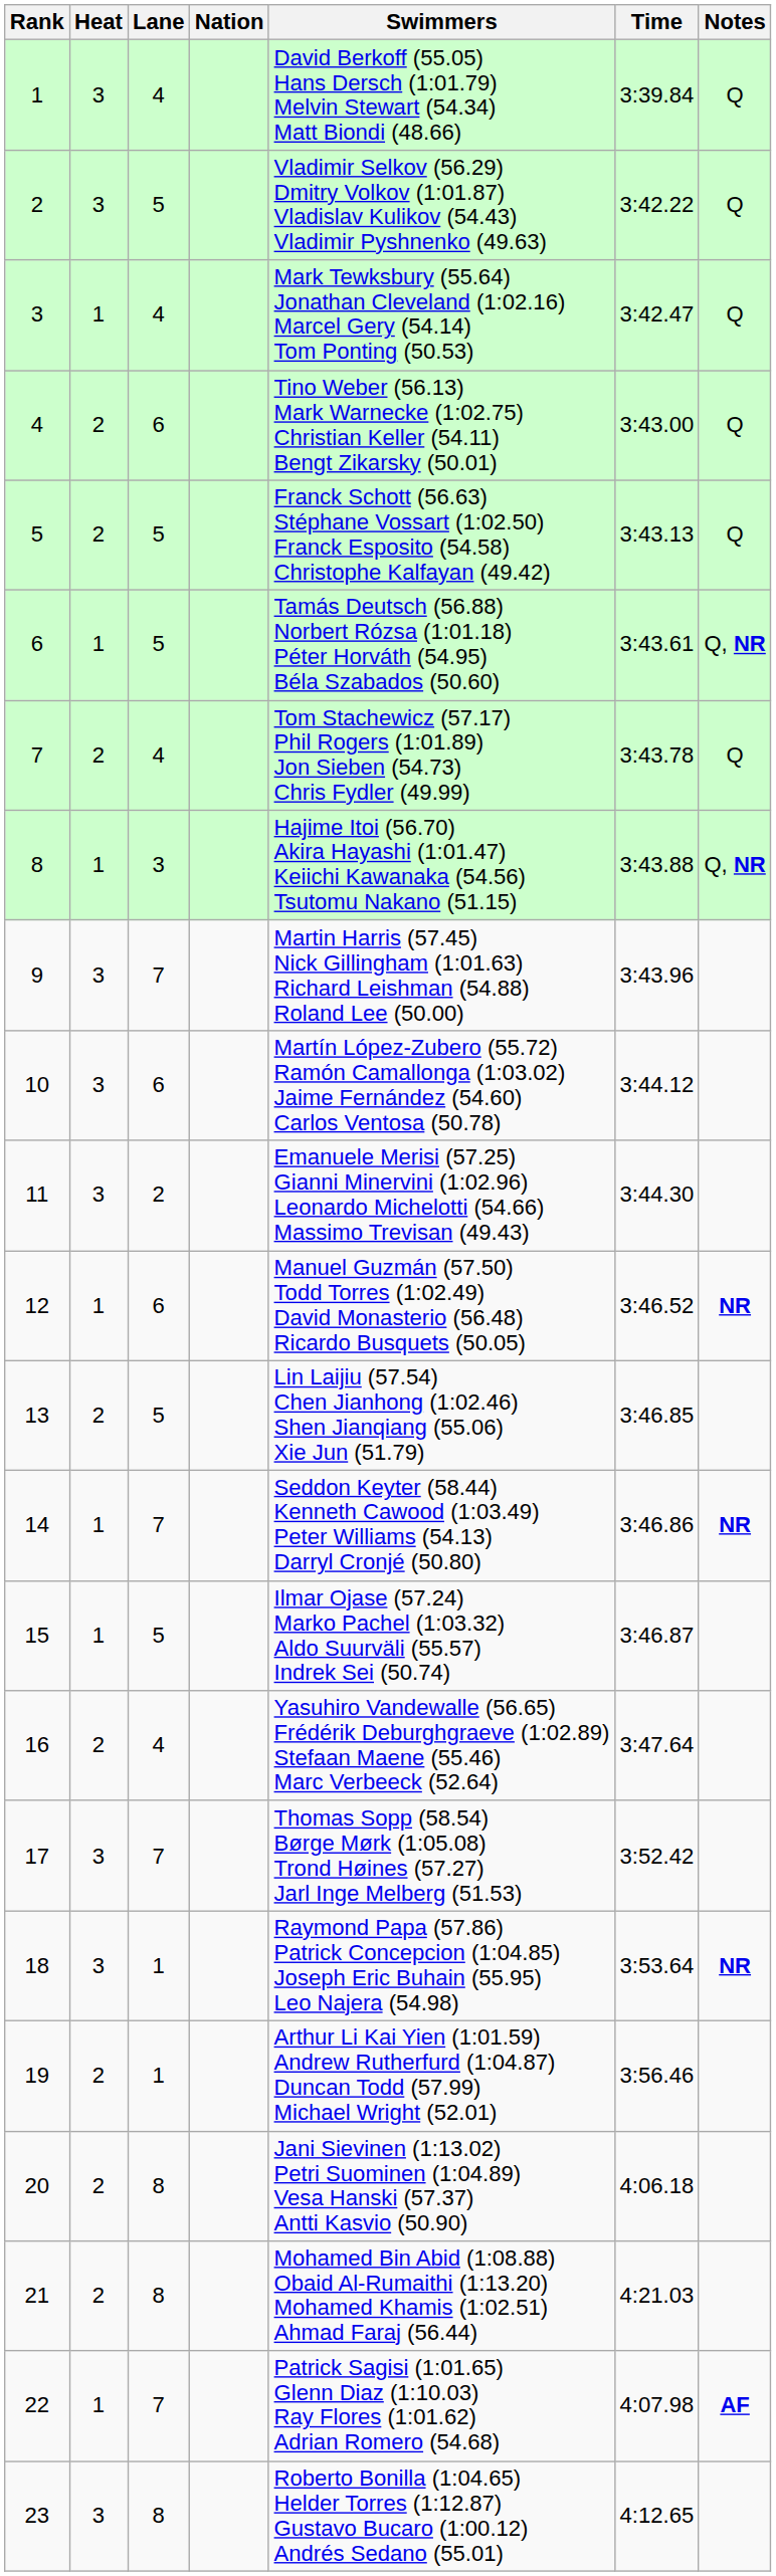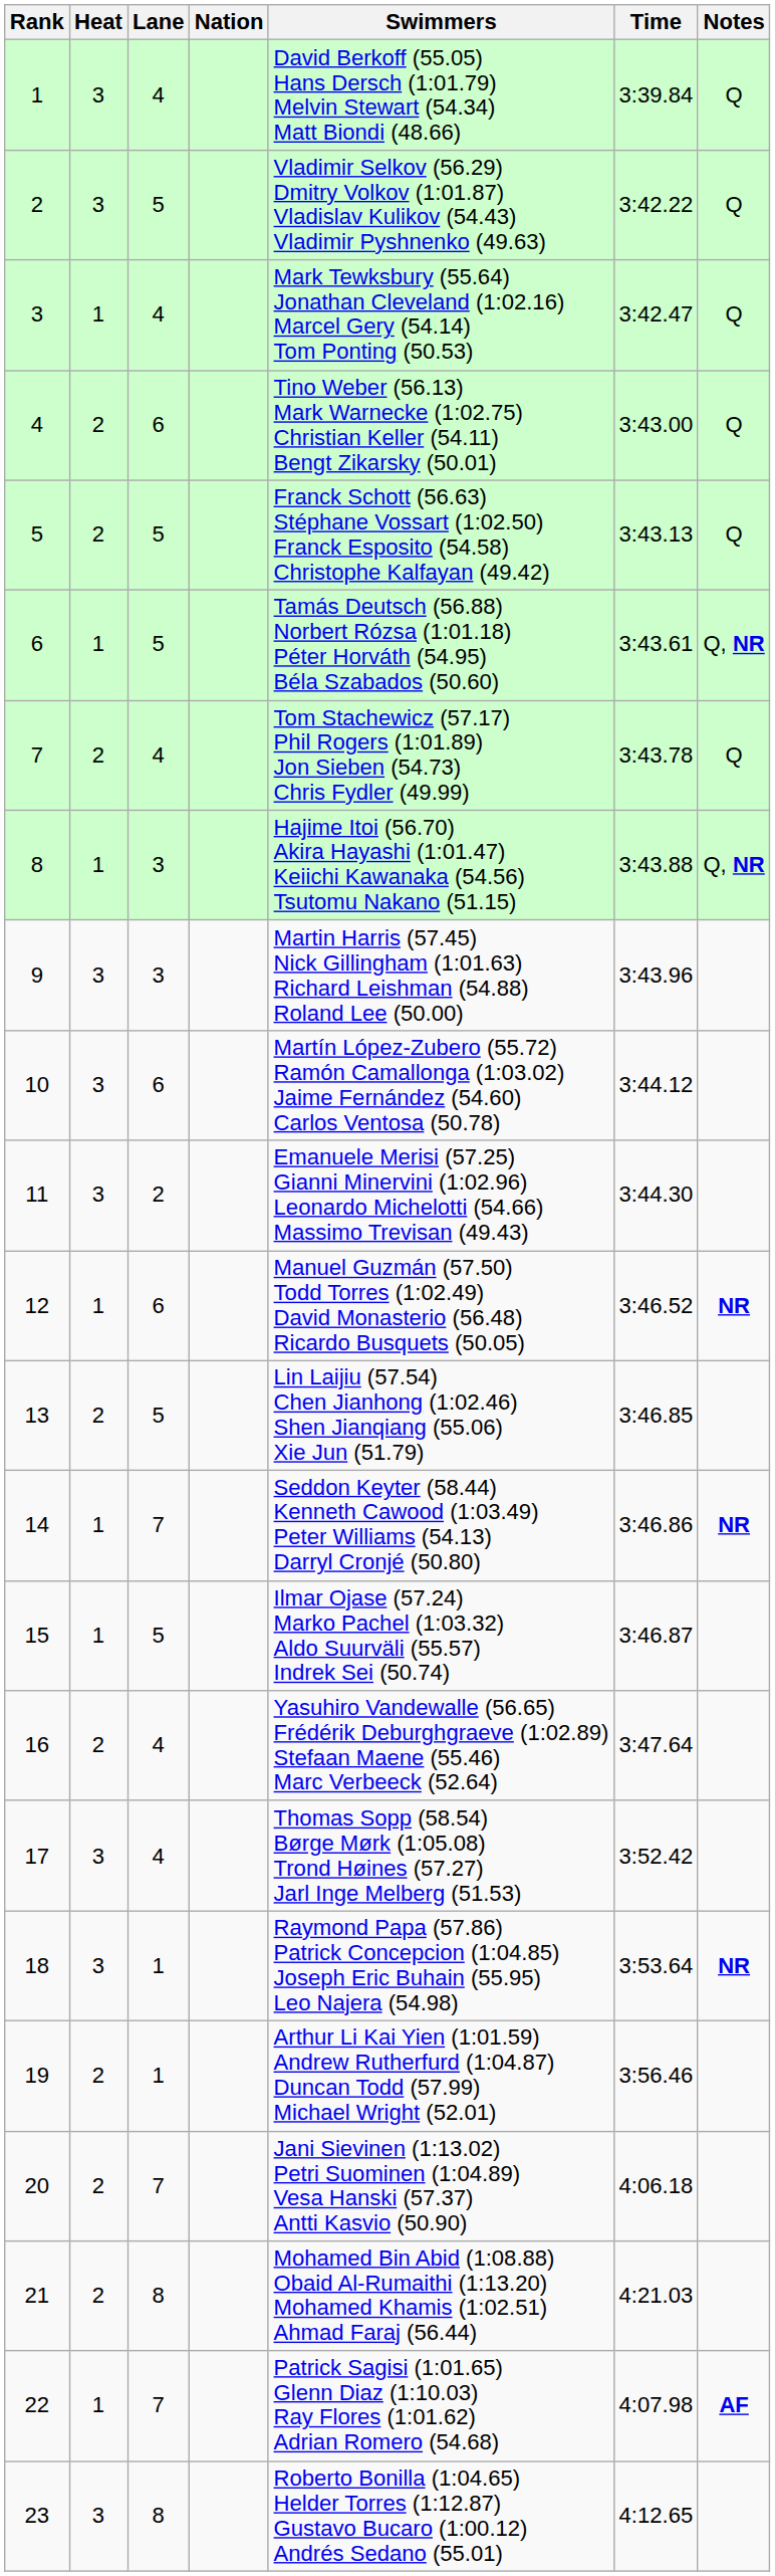 <table class="wikitable sortable" style="text-align:center">
 <tr>
 <th>Rank</th>
 <th>Heat</th>
 <th>Lane</th>
 <th>Nation</th>
 <th>Swimmers</th>
 <th>Time</th>
 <th>Notes</th>
 </tr>
 <tr bgcolor=#cfc>
 <td>1</td>
 <td>3</td>
 <td>4</td>
 <td align=left></td>
 <td align=left><a href='#'>David Berkoff</a> (55.05)<br><a href='#'>Hans Dersch</a> (1:01.79)<br><a href='#'>Melvin Stewart</a> (54.34)<br><a href='#'>Matt Biondi</a> (48.66)</td>
 <td>3:39.84</td>
 <td>Q</td>
 </tr>
 <tr bgcolor=#cfc>
 <td>2</td>
 <td>3</td>
 <td>5</td>
 <td align=left></td>
 <td align=left><a href='#'>Vladimir Selkov</a> (56.29)<br><a href='#'>Dmitry Volkov</a> (1:01.87)<br><a href='#'>Vladislav Kulikov</a> (54.43)<br><a href='#'>Vladimir Pyshnenko</a> (49.63)</td>
 <td>3:42.22</td>
 <td>Q</td>
 </tr>
 <tr bgcolor=#cfc>
 <td>3</td>
 <td>1</td>
 <td>4</td>
 <td align=left></td>
 <td align=left><a href='#'>Mark Tewksbury</a> (55.64)<br><a href='#'>Jonathan Cleveland</a> (1:02.16)<br><a href='#'>Marcel Gery</a> (54.14)<br><a href='#'>Tom Ponting</a> (50.53)</td>
 <td>3:42.47</td>
 <td>Q</td>
 </tr>
 <tr bgcolor=#cfc>
 <td>4</td>
 <td>2</td>
 <td>6</td>
 <td align=left></td>
 <td align=left><a href='#'>Tino Weber</a> (56.13)<br><a href='#'>Mark Warnecke</a> (1:02.75)<br><a href='#'>Christian Keller</a> (54.11)<br><a href='#'>Bengt Zikarsky</a> (50.01)</td>
 <td>3:43.00</td>
 <td>Q</td>
 </tr>
 <tr bgcolor=#cfc>
 <td>5</td>
 <td>2</td>
 <td>5</td>
 <td align=left></td>
 <td align=left><a href='#'>Franck Schott</a> (56.63)<br><a href='#'>Stéphane Vossart</a> (1:02.50)<br><a href='#'>Franck Esposito</a> (54.58)<br><a href='#'>Christophe Kalfayan</a> (49.42)</td>
 <td>3:43.13</td>
 <td>Q</td>
 </tr>
 <tr bgcolor=#cfc>
 <td>6</td>
 <td>1</td>
 <td>5</td>
 <td align=left></td>
 <td align=left><a href='#'>Tamás Deutsch</a> (56.88)<br><a href='#'>Norbert Rózsa</a> (1:01.18)<br><a href='#'>Péter Horváth</a> (54.95)<br><a href='#'>Béla Szabados</a> (50.60)</td>
 <td>3:43.61</td>
 <td>Q, <strong><a href='#'>NR</a></strong></td>
 </tr>
 <tr bgcolor=#cfc>
 <td>7</td>
 <td>2</td>
 <td>4</td>
 <td align=left></td>
 <td align=left><a href='#'>Tom Stachewicz</a> (57.17)<br><a href='#'>Phil Rogers</a> (1:01.89)<br><a href='#'>Jon Sieben</a> (54.73)<br><a href='#'>Chris Fydler</a> (49.99)</td>
 <td>3:43.78</td>
 <td>Q</td>
 </tr>
 <tr bgcolor=#cfc>
 <td>8</td>
 <td>1</td>
 <td>3</td>
 <td align=left></td>
 <td align=left><a href='#'>Hajime Itoi</a> (56.70)<br><a href='#'>Akira Hayashi</a> (1:01.47)<br><a href='#'>Keiichi Kawanaka</a> (54.56)<br><a href='#'>Tsutomu Nakano</a> (51.15)</td>
 <td>3:43.88</td>
 <td>Q, <strong><a href='#'>NR</a></strong></td>
 </tr>
 <tr>
 <td>9</td>
 <td>3</td>
-<td>7</td>
+<td>3</td>
 <td align=left></td>
 <td align=left><a href='#'>Martin Harris</a> (57.45)<br><a href='#'>Nick Gillingham</a> (1:01.63)<br><a href='#'>Richard Leishman</a> (54.88)<br><a href='#'>Roland Lee</a> (50.00)</td>
 <td>3:43.96</td>
 <td></td>
 </tr>
 <tr>
 <td>10</td>
 <td>3</td>
 <td>6</td>
 <td align=left></td>
 <td align=left><a href='#'>Martín López-Zubero</a> (55.72)<br><a href='#'>Ramón Camallonga</a> (1:03.02)<br><a href='#'>Jaime Fernández</a> (54.60)<br><a href='#'>Carlos Ventosa</a> (50.78)</td>
 <td>3:44.12</td>
 <td></td>
 </tr>
 <tr>
 <td>11</td>
 <td>3</td>
 <td>2</td>
 <td align=left></td>
 <td align=left><a href='#'>Emanuele Merisi</a> (57.25)<br><a href='#'>Gianni Minervini</a> (1:02.96)<br><a href='#'>Leonardo Michelotti</a> (54.66)<br><a href='#'>Massimo Trevisan</a> (49.43)</td>
 <td>3:44.30</td>
 <td></td>
 </tr>
 <tr>
 <td>12</td>
 <td>1</td>
 <td>6</td>
 <td align=left></td>
 <td align=left><a href='#'>Manuel Guzmán</a> (57.50)<br><a href='#'>Todd Torres</a> (1:02.49)<br><a href='#'>David Monasterio</a> (56.48)<br><a href='#'>Ricardo Busquets</a> (50.05)</td>
 <td>3:46.52</td>
 <td><strong><a href='#'>NR</a></strong></td>
 </tr>
 <tr>
 <td>13</td>
 <td>2</td>
 <td>5</td>
 <td align=left></td>
 <td align=left><a href='#'>Lin Laijiu</a> (57.54)<br><a href='#'>Chen Jianhong</a> (1:02.46)<br><a href='#'>Shen Jianqiang</a> (55.06)<br><a href='#'>Xie Jun</a> (51.79)</td>
 <td>3:46.85</td>
 <td></td>
 </tr>
 <tr>
 <td>14</td>
 <td>1</td>
 <td>7</td>
 <td align=left></td>
 <td align=left><a href='#'>Seddon Keyter</a> (58.44)<br><a href='#'>Kenneth Cawood</a> (1:03.49)<br><a href='#'>Peter Williams</a> (54.13)<br><a href='#'>Darryl Cronjé</a> (50.80)</td>
 <td>3:46.86</td>
 <td><strong><a href='#'>NR</a></strong></td>
 </tr>
 <tr>
 <td>15</td>
 <td>1</td>
 <td>5</td>
 <td align=left></td>
 <td align=left><a href='#'>Ilmar Ojase</a> (57.24)<br><a href='#'>Marko Pachel</a> (1:03.32)<br><a href='#'>Aldo Suurväli</a> (55.57)<br><a href='#'>Indrek Sei</a> (50.74)</td>
 <td>3:46.87</td>
 <td></td>
 </tr>
 <tr>
 <td>16</td>
 <td>2</td>
 <td>4</td>
 <td align=left></td>
 <td align=left><a href='#'>Yasuhiro Vandewalle</a> (56.65)<br><a href='#'>Frédérik Deburghgraeve</a> (1:02.89)<br><a href='#'>Stefaan Maene</a> (55.46)<br><a href='#'>Marc Verbeeck</a> (52.64)</td>
 <td>3:47.64</td>
 <td></td>
 </tr>
 <tr>
 <td>17</td>
 <td>3</td>
-<td>7</td>
+<td>4</td>
 <td align=left></td>
 <td align=left><a href='#'>Thomas Sopp</a> (58.54)<br><a href='#'>Børge Mørk</a> (1:05.08)<br><a href='#'>Trond Høines</a> (57.27)<br><a href='#'>Jarl Inge Melberg</a> (51.53)</td>
 <td>3:52.42</td>
 <td></td>
 </tr>
 <tr>
 <td>18</td>
 <td>3</td>
 <td>1</td>
 <td align=left></td>
 <td align=left><a href='#'>Raymond Papa</a> (57.86)<br><a href='#'>Patrick Concepcion</a> (1:04.85)<br><a href='#'>Joseph Eric Buhain</a> (55.95)<br><a href='#'>Leo Najera</a> (54.98)</td>
 <td>3:53.64</td>
 <td><strong><a href='#'>NR</a></strong></td>
 </tr>
 <tr>
 <td>19</td>
 <td>2</td>
 <td>1</td>
 <td align=left></td>
 <td align=left><a href='#'>Arthur Li Kai Yien</a> (1:01.59)<br><a href='#'>Andrew Rutherfurd</a> (1:04.87)<br><a href='#'>Duncan Todd</a> (57.99)<br><a href='#'>Michael Wright</a> (52.01)</td>
 <td>3:56.46</td>
 <td></td>
 </tr>
 <tr>
 <td>20</td>
 <td>2</td>
-<td>8</td>
+<td>7</td>
 <td align=left></td>
 <td align=left><a href='#'>Jani Sievinen</a> (1:13.02)<br><a href='#'>Petri Suominen</a> (1:04.89)<br><a href='#'>Vesa Hanski</a> (57.37)<br><a href='#'>Antti Kasvio</a> (50.90)</td>
 <td>4:06.18</td>
 <td></td>
 </tr>
 <tr>
 <td>21</td>
 <td>2</td>
 <td>8</td>
 <td align=left></td>
 <td align=left><a href='#'>Mohamed Bin Abid</a> (1:08.88)<br><a href='#'>Obaid Al-Rumaithi</a> (1:13.20)<br><a href='#'>Mohamed Khamis</a> (1:02.51)<br><a href='#'>Ahmad Faraj</a> (56.44)</td>
 <td>4:21.03</td>
 <td></td>
 </tr>
 <tr>
 <td>22</td>
 <td>1</td>
 <td>7</td>
 <td align=left></td>
 <td align=left><a href='#'>Patrick Sagisi</a> (1:01.65)<br><a href='#'>Glenn Diaz</a> (1:10.03)<br><a href='#'>Ray Flores</a> (1:01.62)<br><a href='#'>Adrian Romero</a> (54.68)</td>
 <td>4:07.98</td>
 <td><strong><a href='#'>AF</a></strong></td>
 </tr>
 <tr>
 <td>23</td>
 <td>3</td>
 <td>8</td>
 <td align=left></td>
 <td align=left><a href='#'>Roberto Bonilla</a> (1:04.65)<br><a href='#'>Helder Torres</a> (1:12.87)<br><a href='#'>Gustavo Bucaro</a> (1:00.12)<br><a href='#'>Andrés Sedano</a> (55.01)</td>
 <td>4:12.65</td>
 <td></td>
 </tr>
 </table>
